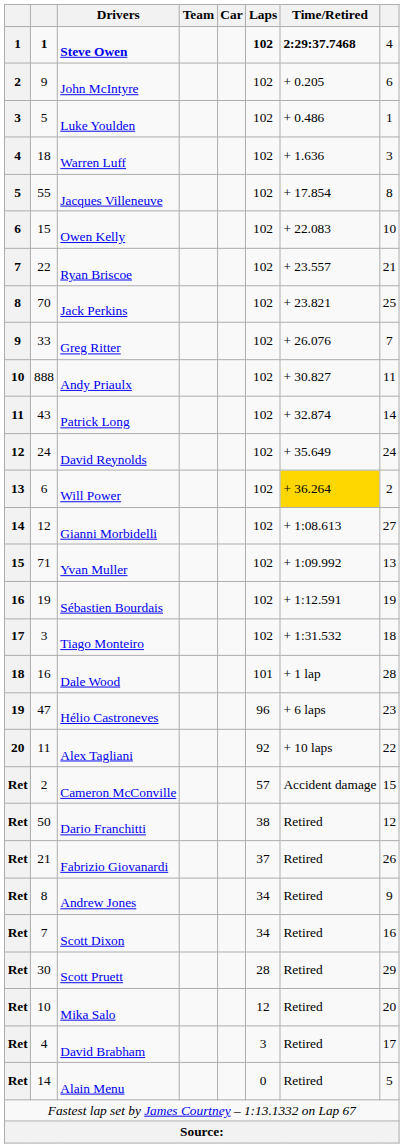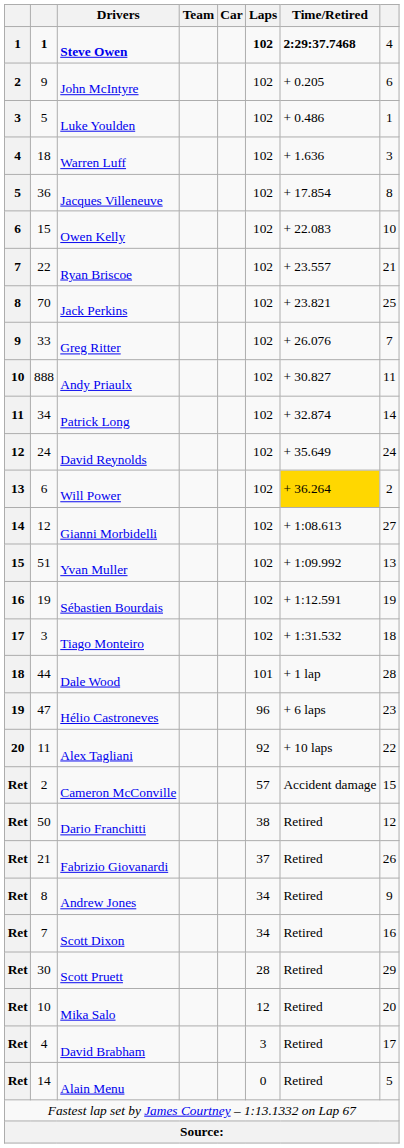 <table class="wikitable" style="font-size: 87%">
 <tr>
 <th></th>
 <th></th>
 <th>Drivers</th>
 <th>Team</th>
 <th>Car</th>
 <th>Laps</th>
 <th>Time/Retired</th>
 <th></th>
 </tr>
 <tr>
 <th>1</th>
 <td align="center"><strong>1</strong></td>
 <td><strong><br> <a href='#'>Steve Owen</a></strong></td>
 <td><strong></strong></td>
 <td><strong></strong></td>
 <td align="center"><strong>102</strong></td>
 <td><strong>2:29:37.7468</strong></td>
 <td align="center">4</td>
 </tr>
 <tr>
 <th>2</th>
 <td align="center">9</td>
 <td><br> <a href='#'>John McIntyre</a></td>
 <td></td>
 <td></td>
 <td align="center">102</td>
 <td>+ 0.205</td>
 <td align="center">6</td>
 </tr>
 <tr>
 <th>3</th>
 <td align="center">5</td>
 <td><br> <a href='#'>Luke Youlden</a></td>
 <td></td>
 <td></td>
 <td align="center">102</td>
 <td>+ 0.486</td>
 <td align="center">1</td>
 </tr>
 <tr>
 <th>4</th>
 <td align="center">18</td>
 <td><br> <a href='#'>Warren Luff</a></td>
 <td></td>
 <td></td>
 <td align="center">102</td>
 <td>+ 1.636</td>
 <td align="center">3</td>
 </tr>
 <tr>
 <th>5</th>
-<td align="center">55</td>
+<td align="center">36</td>
 <td><br> <a href='#'>Jacques Villeneuve</a></td>
 <td></td>
 <td></td>
 <td align="center">102</td>
 <td>+ 17.854</td>
 <td align="center">8</td>
 </tr>
 <tr>
 <th>6</th>
 <td align="center">15</td>
 <td><br> <a href='#'>Owen Kelly</a></td>
 <td></td>
 <td></td>
 <td align="center">102</td>
 <td>+ 22.083</td>
 <td align="center">10</td>
 </tr>
 <tr>
 <th>7</th>
 <td align="center">22</td>
 <td><br> <a href='#'>Ryan Briscoe</a></td>
 <td></td>
 <td></td>
 <td align="center">102</td>
 <td>+ 23.557</td>
 <td align="center">21</td>
 </tr>
 <tr>
 <th>8</th>
 <td align="center">70</td>
 <td><br> <a href='#'>Jack Perkins</a></td>
 <td></td>
 <td></td>
 <td align="center">102</td>
 <td>+ 23.821</td>
 <td align="center">25</td>
 </tr>
 <tr>
 <th>9</th>
 <td align="center">33</td>
 <td><br> <a href='#'>Greg Ritter</a></td>
 <td></td>
 <td></td>
 <td align="center">102</td>
 <td>+ 26.076</td>
 <td align="center">7</td>
 </tr>
 <tr>
 <th>10</th>
 <td align="center">888</td>
 <td><br> <a href='#'>Andy Priaulx</a></td>
 <td></td>
 <td></td>
 <td align="center">102</td>
 <td>+ 30.827</td>
 <td align="center">11</td>
 </tr>
 <tr>
 <th>11</th>
-<td align="center">43</td>
+<td align="center">34</td>
 <td><br> <a href='#'>Patrick Long</a></td>
 <td></td>
 <td></td>
 <td align="center">102</td>
 <td>+ 32.874</td>
 <td align="center">14</td>
 </tr>
 <tr>
 <th>12</th>
 <td align="center">24</td>
 <td><br> <a href='#'>David Reynolds</a></td>
 <td></td>
 <td></td>
 <td align="center">102</td>
 <td>+ 35.649</td>
 <td align="center">24</td>
 </tr>
 <tr>
 <th>13</th>
 <td align="center">6</td>
 <td><br> <a href='#'>Will Power</a></td>
 <td></td>
 <td></td>
 <td align="center">102</td>
 <td style="background: gold;">+ 36.264</td>
 <td align="center">2</td>
 </tr>
 <tr>
 <th>14</th>
 <td align="center">12</td>
 <td><br> <a href='#'>Gianni Morbidelli</a></td>
 <td></td>
 <td></td>
 <td align="center">102</td>
 <td>+ 1:08.613</td>
 <td align="center">27</td>
 </tr>
 <tr>
 <th>15</th>
-<td align="center">71</td>
+<td align="center">51</td>
 <td><br> <a href='#'>Yvan Muller</a></td>
 <td></td>
 <td></td>
 <td align="center">102</td>
 <td>+ 1:09.992</td>
 <td align="center">13</td>
 </tr>
 <tr>
 <th>16</th>
 <td align="center">19</td>
 <td><br> <a href='#'>Sébastien Bourdais</a></td>
 <td></td>
 <td></td>
 <td align="center">102</td>
 <td>+ 1:12.591</td>
 <td align="center">19</td>
 </tr>
 <tr>
 <th>17</th>
 <td align="center">3</td>
 <td><br> <a href='#'>Tiago Monteiro</a></td>
 <td></td>
 <td></td>
 <td align="center">102</td>
 <td>+ 1:31.532</td>
 <td align="center">18</td>
 </tr>
 <tr>
 <th>18</th>
-<td align="center">16</td>
+<td align="center">44</td>
 <td><br> <a href='#'>Dale Wood</a></td>
 <td></td>
 <td></td>
 <td align="center">101</td>
 <td>+ 1 lap</td>
 <td align="center">28</td>
 </tr>
 <tr>
 <th>19</th>
 <td align="center">47</td>
 <td><br> <a href='#'>Hélio Castroneves</a></td>
 <td></td>
 <td></td>
 <td align="center">96</td>
 <td>+ 6 laps</td>
 <td align="center">23</td>
 </tr>
 <tr>
 <th>20</th>
 <td align="center">11</td>
 <td><br> <a href='#'>Alex Tagliani</a></td>
 <td></td>
 <td></td>
 <td align="center">92</td>
 <td>+ 10 laps</td>
 <td align="center">22</td>
 </tr>
 <tr>
 <th>Ret</th>
 <td align="center">2</td>
 <td><br> <a href='#'>Cameron McConville</a></td>
 <td></td>
 <td></td>
 <td align="center">57</td>
 <td>Accident damage</td>
 <td align="center">15</td>
 </tr>
 <tr>
 <th>Ret</th>
 <td align="center">50</td>
 <td><br> <a href='#'>Dario Franchitti</a></td>
 <td></td>
 <td></td>
 <td align="center">38</td>
 <td>Retired</td>
 <td align="center">12</td>
 </tr>
 <tr>
 <th>Ret</th>
 <td align="center">21</td>
 <td><br> <a href='#'>Fabrizio Giovanardi</a></td>
 <td></td>
 <td></td>
 <td align="center">37</td>
 <td>Retired</td>
 <td align="center">26</td>
 </tr>
 <tr>
 <th>Ret</th>
 <td align="center">8</td>
 <td><br> <a href='#'>Andrew Jones</a></td>
 <td></td>
 <td></td>
 <td align="center">34</td>
 <td>Retired</td>
 <td align="center">9</td>
 </tr>
 <tr>
 <th>Ret</th>
 <td align="center">7</td>
 <td><br> <a href='#'>Scott Dixon</a></td>
 <td></td>
 <td></td>
 <td align="center">34</td>
 <td>Retired</td>
 <td align="center">16</td>
 </tr>
 <tr>
 <th>Ret</th>
 <td align="center">30</td>
 <td><br> <a href='#'>Scott Pruett</a></td>
 <td></td>
 <td></td>
 <td align="center">28</td>
 <td>Retired</td>
 <td align="center">29</td>
 </tr>
 <tr>
 <th>Ret</th>
 <td align="center">10</td>
 <td><br> <a href='#'>Mika Salo</a></td>
 <td></td>
 <td></td>
 <td align="center">12</td>
 <td>Retired</td>
 <td align="center">20</td>
 </tr>
 <tr>
 <th>Ret</th>
 <td align="center">4</td>
 <td><br> <a href='#'>David Brabham</a></td>
 <td></td>
 <td></td>
 <td align="center">3</td>
 <td>Retired</td>
 <td align="center">17</td>
 </tr>
 <tr>
 <th>Ret</th>
 <td align="center">14</td>
 <td><br> <a href='#'>Alain Menu</a></td>
 <td></td>
 <td></td>
 <td align="center">0</td>
 <td>Retired</td>
 <td align="center">5</td>
 </tr>
 <tr>
 <td colspan=9 align=center><em>Fastest lap set by <a href='#'>James Courtney</a> – 1:13.1332 on Lap 67</em></td>
 </tr>
 <tr>
 <th colspan=9>Source:</th>
 </tr>
 </table>
